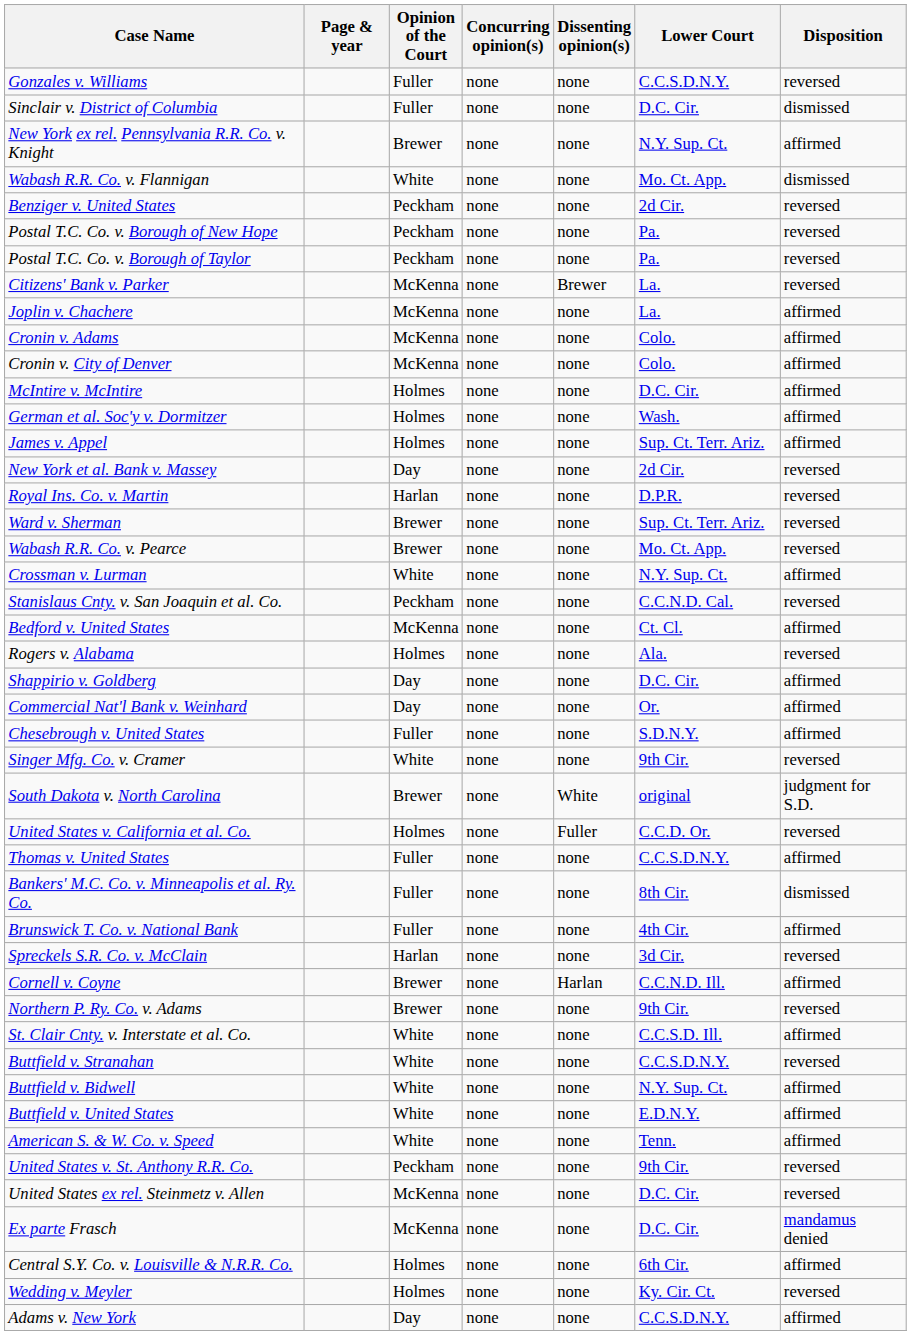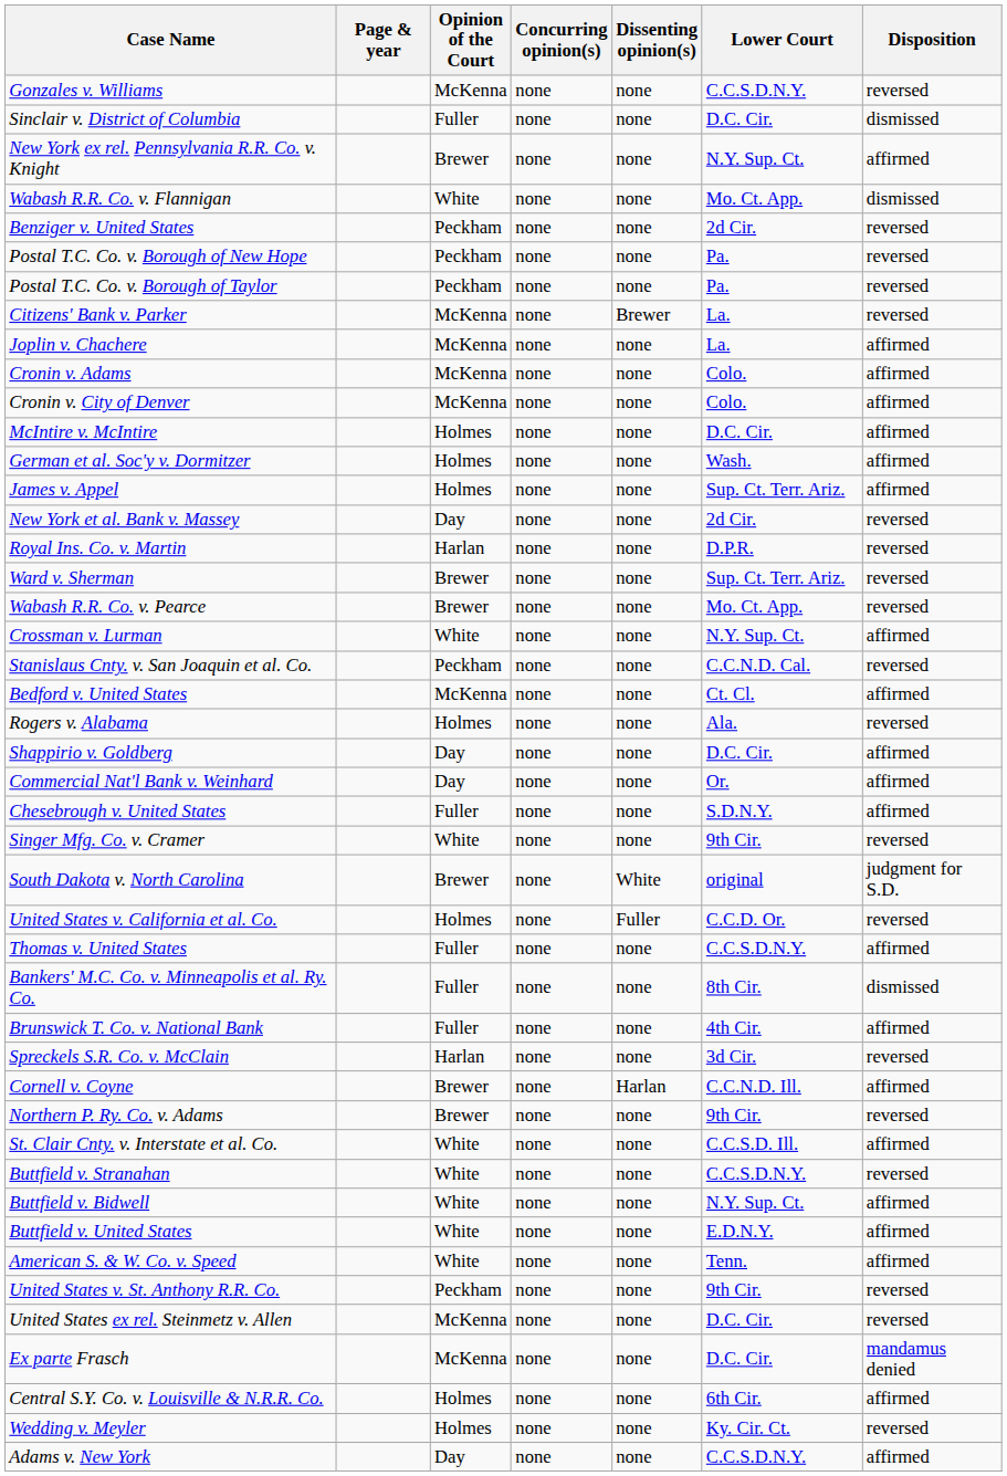 <table class="wikitable sortable">
 <tr>
 <th scope="col" style="width: 380px;">Case Name</th>
 <th scope="col" style="width: 95px;">Page & year</th>
 <th scope="col" style="width: 10px;">Opinion of the Court</th>
 <th scope="col" style="width: 10px;">Concurring opinion(s)</th>
 <th scope="col" style="width: 10px;">Dissenting opinion(s)</th>
 <th scope="col" style="width: 155px;">Lower Court</th>
 <th scope="col" style="width: 133px;">Disposition</th>
 </tr>
 <tr>
 <td><em><a href='#'>Gonzales v. Williams</a></em></td>
 <td align="right"></td>
-<td>Fuller</td>
+<td>McKenna</td>
 <td>none</td>
 <td>none</td>
 <td><a href='#'>C.C.S.D.N.Y.</a></td>
 <td>reversed</td>
 </tr>
 <tr>
 <td><em>Sinclair v. <a href='#'>District of Columbia</a></em></td>
 <td align="right"></td>
 <td>Fuller</td>
 <td>none</td>
 <td>none</td>
 <td><a href='#'>D.C. Cir.</a></td>
 <td>dismissed</td>
 </tr>
 <tr>
 <td><em><a href='#'>New York</a> <a href='#'>ex rel.</a> <a href='#'>Pennsylvania R.R. Co.</a> v. Knight</em></td>
 <td align="right"></td>
 <td>Brewer</td>
 <td>none</td>
 <td>none</td>
 <td><a href='#'>N.Y. Sup. Ct.</a></td>
 <td>affirmed</td>
 </tr>
 <tr>
 <td><em><a href='#'>Wabash R.R. Co.</a> v. Flannigan</em></td>
 <td align="right"></td>
 <td>White</td>
 <td>none</td>
 <td>none</td>
 <td><a href='#'>Mo. Ct. App.</a></td>
 <td>dismissed</td>
 </tr>
 <tr>
 <td><em><a href='#'>Benziger v. United States</a></em></td>
 <td align="right"></td>
 <td>Peckham</td>
 <td>none</td>
 <td>none</td>
 <td><a href='#'>2d Cir.</a></td>
 <td>reversed</td>
 </tr>
 <tr>
 <td><em>Postal T.C. Co. v. <a href='#'>Borough of New Hope</a></em></td>
 <td align="right"></td>
 <td>Peckham</td>
 <td>none</td>
 <td>none</td>
 <td><a href='#'>Pa.</a></td>
 <td>reversed</td>
 </tr>
 <tr>
 <td><em>Postal T.C. Co. v. <a href='#'>Borough of Taylor</a></em></td>
 <td align="right"></td>
 <td>Peckham</td>
 <td>none</td>
 <td>none</td>
 <td><a href='#'>Pa.</a></td>
 <td>reversed</td>
 </tr>
 <tr>
 <td><em><a href='#'>Citizens' Bank v. Parker</a></em></td>
 <td align="right"></td>
 <td>McKenna</td>
 <td>none</td>
 <td>Brewer</td>
 <td><a href='#'>La.</a></td>
 <td>reversed</td>
 </tr>
 <tr>
 <td><em><a href='#'>Joplin v. Chachere</a></em></td>
 <td align="right"></td>
 <td>McKenna</td>
 <td>none</td>
 <td>none</td>
 <td><a href='#'>La.</a></td>
 <td>affirmed</td>
 </tr>
 <tr>
 <td><em><a href='#'>Cronin v. Adams</a></em></td>
 <td align="right"></td>
 <td>McKenna</td>
 <td>none</td>
 <td>none</td>
 <td><a href='#'>Colo.</a></td>
 <td>affirmed</td>
 </tr>
 <tr>
 <td><em>Cronin v. <a href='#'>City of Denver</a></em></td>
 <td align="right"></td>
 <td>McKenna</td>
 <td>none</td>
 <td>none</td>
 <td><a href='#'>Colo.</a></td>
 <td>affirmed</td>
 </tr>
 <tr>
 <td><em><a href='#'>McIntire v. McIntire</a></em></td>
 <td align="right"></td>
 <td>Holmes</td>
 <td>none</td>
 <td>none</td>
 <td><a href='#'>D.C. Cir.</a></td>
 <td>affirmed</td>
 </tr>
 <tr>
 <td><em><a href='#'>German et al. Soc'y v. Dormitzer</a></em></td>
 <td align="right"></td>
 <td>Holmes</td>
 <td>none</td>
 <td>none</td>
 <td><a href='#'>Wash.</a></td>
 <td>affirmed</td>
 </tr>
 <tr>
 <td><em><a href='#'>James v. Appel</a></em></td>
 <td align="right"></td>
 <td>Holmes</td>
 <td>none</td>
 <td>none</td>
 <td><a href='#'>Sup. Ct. Terr. Ariz.</a></td>
 <td>affirmed</td>
 </tr>
 <tr>
 <td><em><a href='#'>New York et al. Bank v. Massey</a></em></td>
 <td align="right"></td>
 <td>Day</td>
 <td>none</td>
 <td>none</td>
 <td><a href='#'>2d Cir.</a></td>
 <td>reversed</td>
 </tr>
 <tr>
 <td><em><a href='#'>Royal Ins. Co. v.  Martin</a></em></td>
 <td align="right"></td>
 <td>Harlan</td>
 <td>none</td>
 <td>none</td>
 <td><a href='#'>D.P.R.</a></td>
 <td>reversed</td>
 </tr>
 <tr>
 <td><em><a href='#'>Ward v. Sherman</a></em></td>
 <td align="right"></td>
 <td>Brewer</td>
 <td>none</td>
 <td>none</td>
 <td><a href='#'>Sup. Ct. Terr. Ariz.</a></td>
 <td>reversed</td>
 </tr>
 <tr>
 <td><em><a href='#'>Wabash R.R. Co.</a> v. Pearce</em></td>
 <td align="right"></td>
 <td>Brewer</td>
 <td>none</td>
 <td>none</td>
 <td><a href='#'>Mo. Ct. App.</a></td>
 <td>reversed</td>
 </tr>
 <tr>
 <td><em><a href='#'>Crossman v. Lurman</a></em></td>
 <td align="right"></td>
 <td>White</td>
 <td>none</td>
 <td>none</td>
 <td><a href='#'>N.Y. Sup. Ct.</a></td>
 <td>affirmed</td>
 </tr>
 <tr>
 <td><em><a href='#'>Stanislaus Cnty.</a> v. San Joaquin et al. Co.</em></td>
 <td align="right"></td>
 <td>Peckham</td>
 <td>none</td>
 <td>none</td>
 <td><a href='#'>C.C.N.D. Cal.</a></td>
 <td>reversed</td>
 </tr>
 <tr>
 <td><em><a href='#'>Bedford v. United States</a></em></td>
 <td align="right"></td>
 <td>McKenna</td>
 <td>none</td>
 <td>none</td>
 <td><a href='#'>Ct. Cl.</a></td>
 <td>affirmed</td>
 </tr>
 <tr>
 <td><em>Rogers v. <a href='#'>Alabama</a></em></td>
 <td align="right"></td>
 <td>Holmes</td>
 <td>none</td>
 <td>none</td>
 <td><a href='#'>Ala.</a></td>
 <td>reversed</td>
 </tr>
 <tr>
 <td><em><a href='#'>Shappirio v. Goldberg</a></em></td>
 <td align="right"></td>
 <td>Day</td>
 <td>none</td>
 <td>none</td>
 <td><a href='#'>D.C. Cir.</a></td>
 <td>affirmed</td>
 </tr>
 <tr>
 <td><em><a href='#'>Commercial Nat'l Bank v. Weinhard</a></em></td>
 <td align="right"></td>
 <td>Day</td>
 <td>none</td>
 <td>none</td>
 <td><a href='#'>Or.</a></td>
 <td>affirmed</td>
 </tr>
 <tr>
 <td><em><a href='#'>Chesebrough v. United States</a></em></td>
 <td align="right"></td>
 <td>Fuller</td>
 <td>none</td>
 <td>none</td>
 <td><a href='#'>S.D.N.Y.</a></td>
 <td>affirmed</td>
 </tr>
 <tr>
 <td><em><a href='#'>Singer Mfg. Co.</a> v. Cramer</em></td>
 <td align="right"></td>
 <td>White</td>
 <td>none</td>
 <td>none</td>
 <td><a href='#'>9th Cir.</a></td>
 <td>reversed</td>
 </tr>
 <tr>
 <td><em><a href='#'>South Dakota</a> v. <a href='#'>North Carolina</a></em></td>
 <td align="right"></td>
 <td>Brewer</td>
 <td>none</td>
 <td>White</td>
 <td><a href='#'>original</a></td>
 <td>judgment for S.D.</td>
 </tr>
 <tr>
 <td><em><a href='#'>United States v. California et al. Co.</a></em></td>
 <td align="right"></td>
 <td>Holmes</td>
 <td>none</td>
 <td>Fuller</td>
 <td><a href='#'>C.C.D. Or.</a></td>
 <td>reversed</td>
 </tr>
 <tr>
 <td><em><a href='#'>Thomas v. United States</a></em></td>
 <td align="right"></td>
 <td>Fuller</td>
 <td>none</td>
 <td>none</td>
 <td><a href='#'>C.C.S.D.N.Y.</a></td>
 <td>affirmed</td>
 </tr>
 <tr>
 <td><em><a href='#'>Bankers' M.C. Co. v. Minneapolis et al. Ry. Co.</a></em></td>
 <td align="right"></td>
 <td>Fuller</td>
 <td>none</td>
 <td>none</td>
 <td><a href='#'>8th Cir.</a></td>
 <td>dismissed</td>
 </tr>
 <tr>
 <td><em><a href='#'>Brunswick T. Co. v. National Bank</a></em></td>
 <td align="right"></td>
 <td>Fuller</td>
 <td>none</td>
 <td>none</td>
 <td><a href='#'>4th Cir.</a></td>
 <td>affirmed</td>
 </tr>
 <tr>
 <td><em><a href='#'>Spreckels S.R. Co. v. McClain</a></em></td>
 <td align="right"></td>
 <td>Harlan</td>
 <td>none</td>
 <td>none</td>
 <td><a href='#'>3d Cir.</a></td>
 <td>reversed</td>
 </tr>
 <tr>
 <td><em><a href='#'>Cornell v. Coyne</a></em></td>
 <td align="right"></td>
 <td>Brewer</td>
 <td>none</td>
 <td>Harlan</td>
 <td><a href='#'>C.C.N.D. Ill.</a></td>
 <td>affirmed</td>
 </tr>
 <tr>
 <td><em><a href='#'>Northern P. Ry. Co.</a> v. Adams</em></td>
 <td align="right"></td>
 <td>Brewer</td>
 <td>none</td>
 <td>none</td>
 <td><a href='#'>9th Cir.</a></td>
 <td>reversed</td>
 </tr>
 <tr>
 <td><em><a href='#'>St. Clair Cnty.</a> v. Interstate et al. Co.</em></td>
 <td align="right"></td>
 <td>White</td>
 <td>none</td>
 <td>none</td>
 <td><a href='#'>C.C.S.D. Ill.</a></td>
 <td>affirmed</td>
 </tr>
 <tr>
 <td><em><a href='#'>Buttfield v. Stranahan</a></em></td>
 <td align="right"></td>
 <td>White</td>
 <td>none</td>
 <td>none</td>
 <td><a href='#'>C.C.S.D.N.Y.</a></td>
 <td>reversed</td>
 </tr>
 <tr>
 <td><em><a href='#'>Buttfield v. Bidwell</a></em></td>
 <td align="right"></td>
 <td>White</td>
 <td>none</td>
 <td>none</td>
 <td><a href='#'>N.Y. Sup. Ct.</a></td>
 <td>affirmed</td>
 </tr>
 <tr>
 <td><em><a href='#'>Buttfield v. United States</a></em></td>
 <td align="right"></td>
 <td>White</td>
 <td>none</td>
 <td>none</td>
 <td><a href='#'>E.D.N.Y.</a></td>
 <td>affirmed</td>
 </tr>
 <tr>
 <td><em><a href='#'>American S. & W. Co. v. Speed</a></em></td>
 <td align="right"></td>
 <td>White</td>
 <td>none</td>
 <td>none</td>
 <td><a href='#'>Tenn.</a></td>
 <td>affirmed</td>
 </tr>
 <tr>
 <td><em><a href='#'>United States v. St. Anthony R.R. Co.</a></em></td>
 <td align="right"></td>
 <td>Peckham</td>
 <td>none</td>
 <td>none</td>
 <td><a href='#'>9th Cir.</a></td>
 <td>reversed</td>
 </tr>
 <tr>
 <td><em>United States <a href='#'>ex rel.</a> Steinmetz v. Allen</em></td>
 <td align="right"></td>
 <td>McKenna</td>
 <td>none</td>
 <td>none</td>
 <td><a href='#'>D.C. Cir.</a></td>
 <td>reversed</td>
 </tr>
 <tr>
 <td><em><a href='#'>Ex parte</a> Frasch</em></td>
 <td align="right"></td>
 <td>McKenna</td>
 <td>none</td>
 <td>none</td>
 <td><a href='#'>D.C. Cir.</a></td>
 <td><a href='#'>mandamus</a> denied</td>
 </tr>
 <tr>
 <td><em>Central S.Y. Co. v. <a href='#'>Louisville & N.R.R. Co.</a></em></td>
 <td align="right"></td>
 <td>Holmes</td>
 <td>none</td>
 <td>none</td>
 <td><a href='#'>6th Cir.</a></td>
 <td>affirmed</td>
 </tr>
 <tr>
 <td><em><a href='#'>Wedding v. Meyler</a></em></td>
 <td align="right"></td>
 <td>Holmes</td>
 <td>none</td>
 <td>none</td>
 <td><a href='#'>Ky. Cir. Ct.</a></td>
 <td>reversed</td>
 </tr>
 <tr>
 <td><em>Adams v. <a href='#'>New York</a></em></td>
 <td align="right"></td>
 <td>Day</td>
 <td>none</td>
 <td>none</td>
 <td><a href='#'>C.C.S.D.N.Y.</a></td>
 <td>affirmed</td>
 </tr>
 <tr>
 </tr>
 </table>
